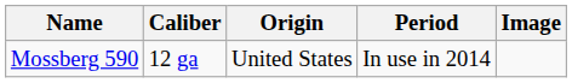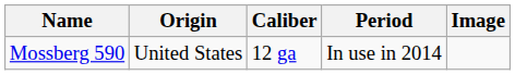 <table class="wikitable mw-collapsible mw-collapsed">
 <tr>
 <th>Name</th>
+<th>Origin</th>
 <th>Caliber</th>
-<th>Origin</th>
 <th>Period</th>
 <th>Image</th>
 </tr>
 <tr>
 <td><a href='#'>Mossberg 590</a></td>
+<td>United States</td>
 <td>12 <a href='#'>ga</a></td>
-<td>United States</td>
 <td>In use in 2014</td>
 <td></td>
 </tr>
 </table>
